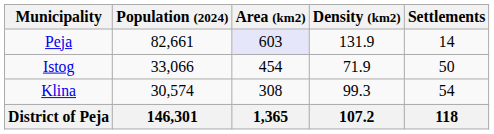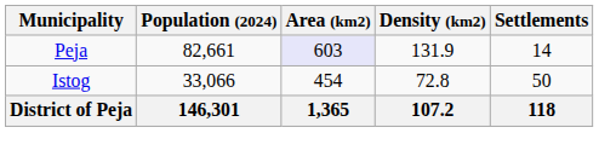 <table class="wikitable" style="text-align:center;" style="font-size: 90%">
 <tr>
 <th>Municipality</th>
 <th>Population <small>(2024)</small></th>
 <th>Area <small>(km2)</small></th>
 <th>Density <small>(km2)</small></th>
 <th>Settlements</th>
 </tr>
 <tr>
 <td><a href='#'>Peja</a></td>
 <td>82,661</td>
 <td style="background: lavender;">603</td>
 <td>131.9</td>
 <td>14</td>
 </tr>
 <tr>
 <td><a href='#'>Istog</a></td>
 <td>33,066</td>
 <td>454</td>
-<td>71.9</td>
+<td>72.8</td>
 <td>50</td>
-</tr>
-<tr>
-<td><a href='#'>Klina</a></td>
-<td>30,574</td>
-<td>308</td>
-<td>99.3</td>
-<td>54</td>
 </tr>
 <tr class="sortbottom" bgcolor="#e0e0e0">
 <th>District of Peja</th>
 <th>146,301</th>
 <th>1,365</th>
 <th>107.2</th>
 <th>118</th>
 </tr>
 </table>
